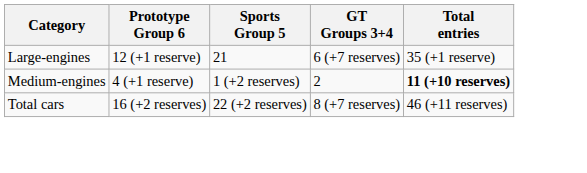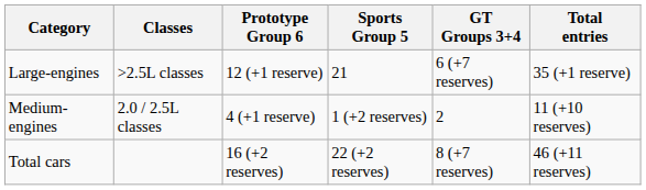 <table class="wikitable" style="font-size: 95%;">
 <tr>
 <th>Category</th>
+<th>Classes</th>
 <th>Prototype<br>Group 6</th>
 <th>Sports<br>Group 5</th>
 <th>GT<br>Groups 3+4</th>
 <th>Total<br>entries</th>
 </tr>
 <tr>
 <td>Large-engines</td>
+<td>>2.5L classes</td>
 <td>12 (+1 reserve)</td>
 <td>21</td>
 <td>6 (+7 reserves)</td>
 <td>35 (+1 reserve)</td>
 </tr>
 <tr>
 <td>Medium-engines</td>
+<td>2.0 / 2.5L classes</td>
 <td>4 (+1 reserve)</td>
 <td>1 (+2 reserves)</td>
 <td>2</td>
-<td><strong>11 (+10 reserves)</strong></td>
+<td>11 (+10 reserves)</td>
 </tr>
 <tr>
 <td>Total cars</td>
+<td></td>
 <td>16 (+2 reserves)</td>
 <td>22 (+2 reserves)</td>
 <td>8 (+7 reserves)</td>
 <td>46 (+11 reserves)</td>
 </tr>
 </table>
